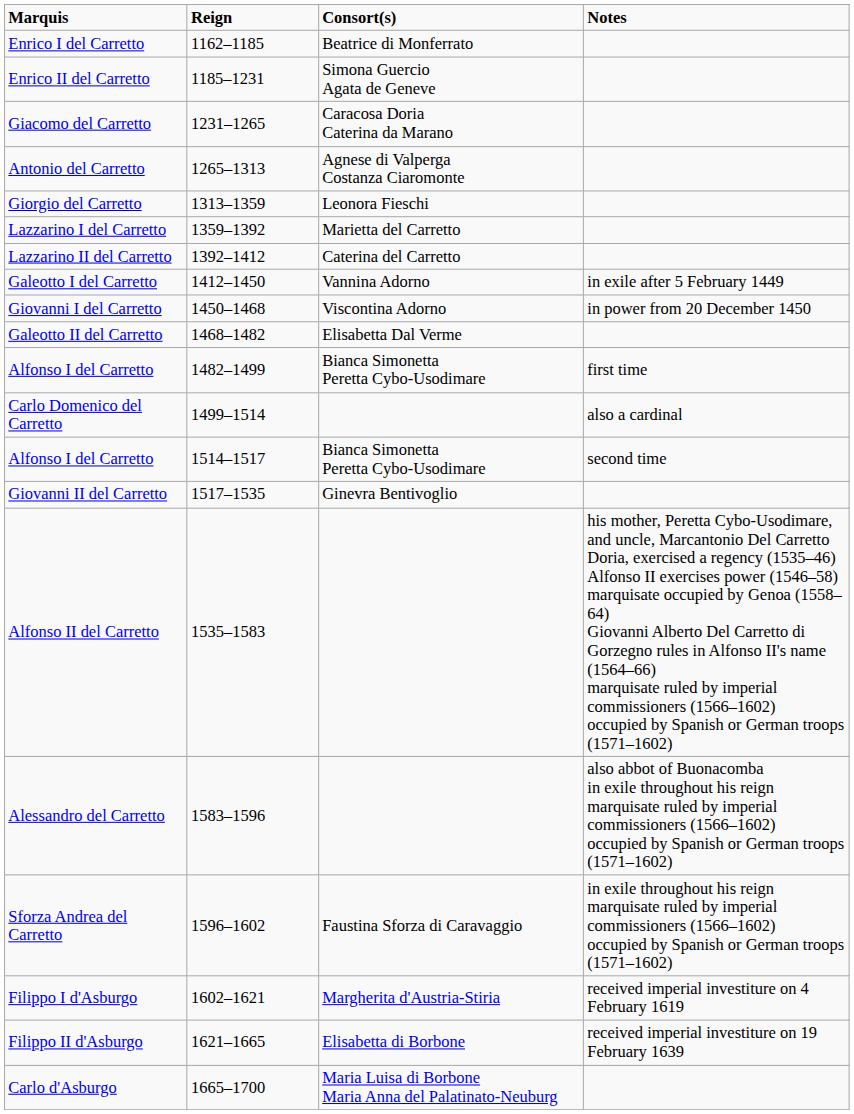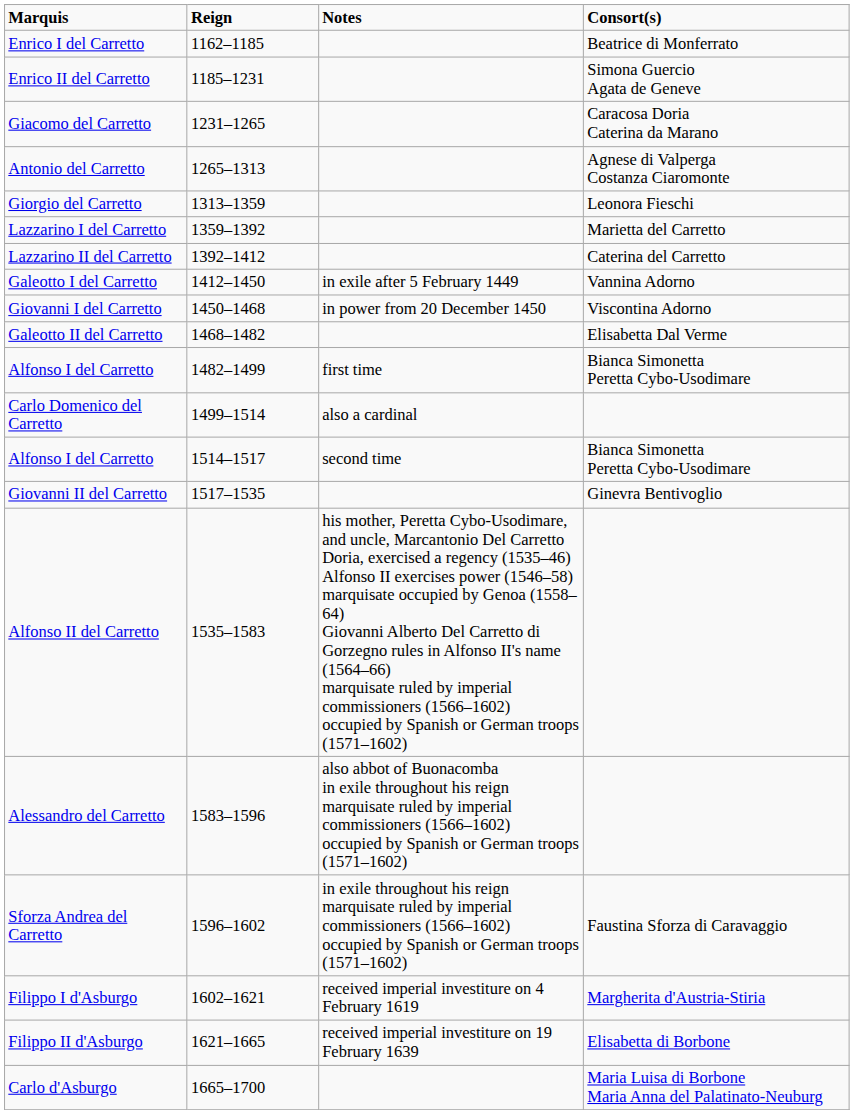 <table class="wikitable">
 <tr>
 <td width="170pt"><strong>Marquis</strong></td>
 <td width="120pt"><strong>Reign</strong></td>
+<td width="250pt"><strong>Notes</strong></td>
 <td width="250pt"><strong>Consort(s)</strong></td>
-<td width="250pt"><strong>Notes</strong></td>
 </tr>
 <tr>
 <td><a href='#'>Enrico I del Carretto</a></td>
 <td>1162–1185</td>
+<td></td>
 <td>Beatrice di Monferrato</td>
-<td></td>
 </tr>
 <tr>
 <td><a href='#'>Enrico II del Carretto</a></td>
 <td>1185–1231</td>
+<td></td>
 <td>Simona Guercio<br>Agata de Geneve</td>
-<td></td>
 </tr>
 <tr>
 <td><a href='#'>Giacomo del Carretto</a></td>
 <td>1231–1265</td>
+<td></td>
 <td>Caracosa Doria<br>Caterina da Marano</td>
-<td></td>
 </tr>
 <tr>
 <td><a href='#'>Antonio del Carretto</a></td>
 <td>1265–1313</td>
+<td></td>
 <td>Agnese di Valperga<br>Costanza Ciaromonte</td>
-<td></td>
 </tr>
 <tr>
 <td><a href='#'>Giorgio del Carretto</a></td>
 <td>1313–1359</td>
+<td></td>
 <td>Leonora Fieschi</td>
-<td></td>
 </tr>
 <tr>
 <td><a href='#'>Lazzarino I del Carretto</a></td>
 <td>1359–1392</td>
+<td></td>
 <td>Marietta del Carretto</td>
-<td></td>
 </tr>
 <tr>
 <td><a href='#'>Lazzarino II del Carretto</a></td>
 <td>1392–1412</td>
+<td></td>
 <td>Caterina del Carretto</td>
-<td></td>
 </tr>
 <tr>
 <td><a href='#'>Galeotto I del Carretto</a></td>
 <td>1412–1450</td>
+<td>in exile after 5 February 1449</td>
 <td>Vannina Adorno</td>
-<td>in exile after 5 February 1449</td>
 </tr>
 <tr>
 <td><a href='#'>Giovanni I del Carretto</a></td>
 <td>1450–1468</td>
+<td>in power from 20 December 1450</td>
 <td>Viscontina Adorno</td>
-<td>in power from 20 December 1450</td>
 </tr>
 <tr>
 <td><a href='#'>Galeotto II del Carretto</a></td>
 <td>1468–1482</td>
+<td></td>
 <td>Elisabetta Dal Verme</td>
+</tr>
+<tr>
+<td><a href='#'>Alfonso I del Carretto</a></td>
+<td>1482–1499</td>
+<td>first time</td>
+<td>Bianca Simonetta<br>Peretta Cybo-Usodimare</td>
+</tr>
+<tr>
+<td><a href='#'>Carlo Domenico del Carretto</a></td>
+<td>1499–1514</td>
+<td>also a cardinal</td>
 <td></td>
 </tr>
 <tr>
 <td><a href='#'>Alfonso I del Carretto</a></td>
-<td>1482–1499</td>
+<td>1514–1517</td>
+<td>second time</td>
 <td>Bianca Simonetta<br>Peretta Cybo-Usodimare</td>
-<td>first time</td>
-</tr>
-<tr>
-<td><a href='#'>Carlo Domenico del Carretto</a></td>
-<td>1499–1514</td>
-<td></td>
-<td>also a cardinal</td>
-</tr>
-<tr>
-<td><a href='#'>Alfonso I del Carretto</a></td>
-<td>1514–1517</td>
-<td>Bianca Simonetta<br>Peretta Cybo-Usodimare</td>
-<td>second time</td>
 </tr>
 <tr>
 <td><a href='#'>Giovanni II del Carretto</a></td>
 <td>1517–1535</td>
+<td></td>
 <td>Ginevra Bentivoglio</td>
-<td></td>
 </tr>
 <tr>
 <td><a href='#'>Alfonso II del Carretto</a></td>
 <td>1535–1583</td>
+<td>his mother, Peretta Cybo-Usodimare, and uncle, Marcantonio Del Carretto Doria, exercised a regency (1535–46)<br>Alfonso II exercises power (1546–58)<br>marquisate occupied by Genoa (1558–64)<br>Giovanni Alberto Del Carretto di Gorzegno rules in Alfonso II's name (1564–66)<br>marquisate ruled by imperial commissioners (1566–1602)<br>occupied by Spanish or German troops (1571–1602)</td>
 <td></td>
-<td>his mother, Peretta Cybo-Usodimare, and uncle, Marcantonio Del Carretto Doria, exercised a regency (1535–46)<br>Alfonso II exercises power (1546–58)<br>marquisate occupied by Genoa (1558–64)<br>Giovanni Alberto Del Carretto di Gorzegno rules in Alfonso II's name (1564–66)<br>marquisate ruled by imperial commissioners (1566–1602)<br>occupied by Spanish or German troops (1571–1602)</td>
 </tr>
 <tr>
 <td><a href='#'>Alessandro del Carretto</a></td>
 <td>1583–1596</td>
+<td>also abbot of Buonacomba<br>in exile throughout his reign<br>marquisate ruled by imperial commissioners (1566–1602)<br>occupied by Spanish or German troops (1571–1602)</td>
 <td></td>
-<td>also abbot of Buonacomba<br>in exile throughout his reign<br>marquisate ruled by imperial commissioners (1566–1602)<br>occupied by Spanish or German troops (1571–1602)</td>
 </tr>
 <tr>
 <td><a href='#'>Sforza Andrea del Carretto</a></td>
 <td>1596–1602</td>
+<td>in exile throughout his reign<br>marquisate ruled by imperial commissioners (1566–1602)<br>occupied by Spanish or German troops (1571–1602)</td>
 <td>Faustina Sforza di Caravaggio</td>
-<td>in exile throughout his reign<br>marquisate ruled by imperial commissioners (1566–1602)<br>occupied by Spanish or German troops (1571–1602)</td>
 </tr>
 <tr>
 <td><a href='#'>Filippo I d'Asburgo</a></td>
 <td>1602–1621</td>
+<td>received imperial investiture on 4 February 1619</td>
 <td><a href='#'>Margherita d'Austria-Stiria</a></td>
-<td>received imperial investiture on 4 February 1619</td>
 </tr>
 <tr>
 <td><a href='#'>Filippo II d'Asburgo</a></td>
 <td>1621–1665</td>
+<td>received imperial investiture on 19 February 1639</td>
 <td><a href='#'>Elisabetta di Borbone</a></td>
-<td>received imperial investiture on 19 February 1639</td>
 </tr>
 <tr>
 <td><a href='#'>Carlo d'Asburgo</a></td>
 <td>1665–1700</td>
+<td></td>
 <td><a href='#'>Maria Luisa di Borbone</a><br><a href='#'>Maria Anna del Palatinato-Neuburg</a></td>
-<td></td>
 </tr>
 </table>
